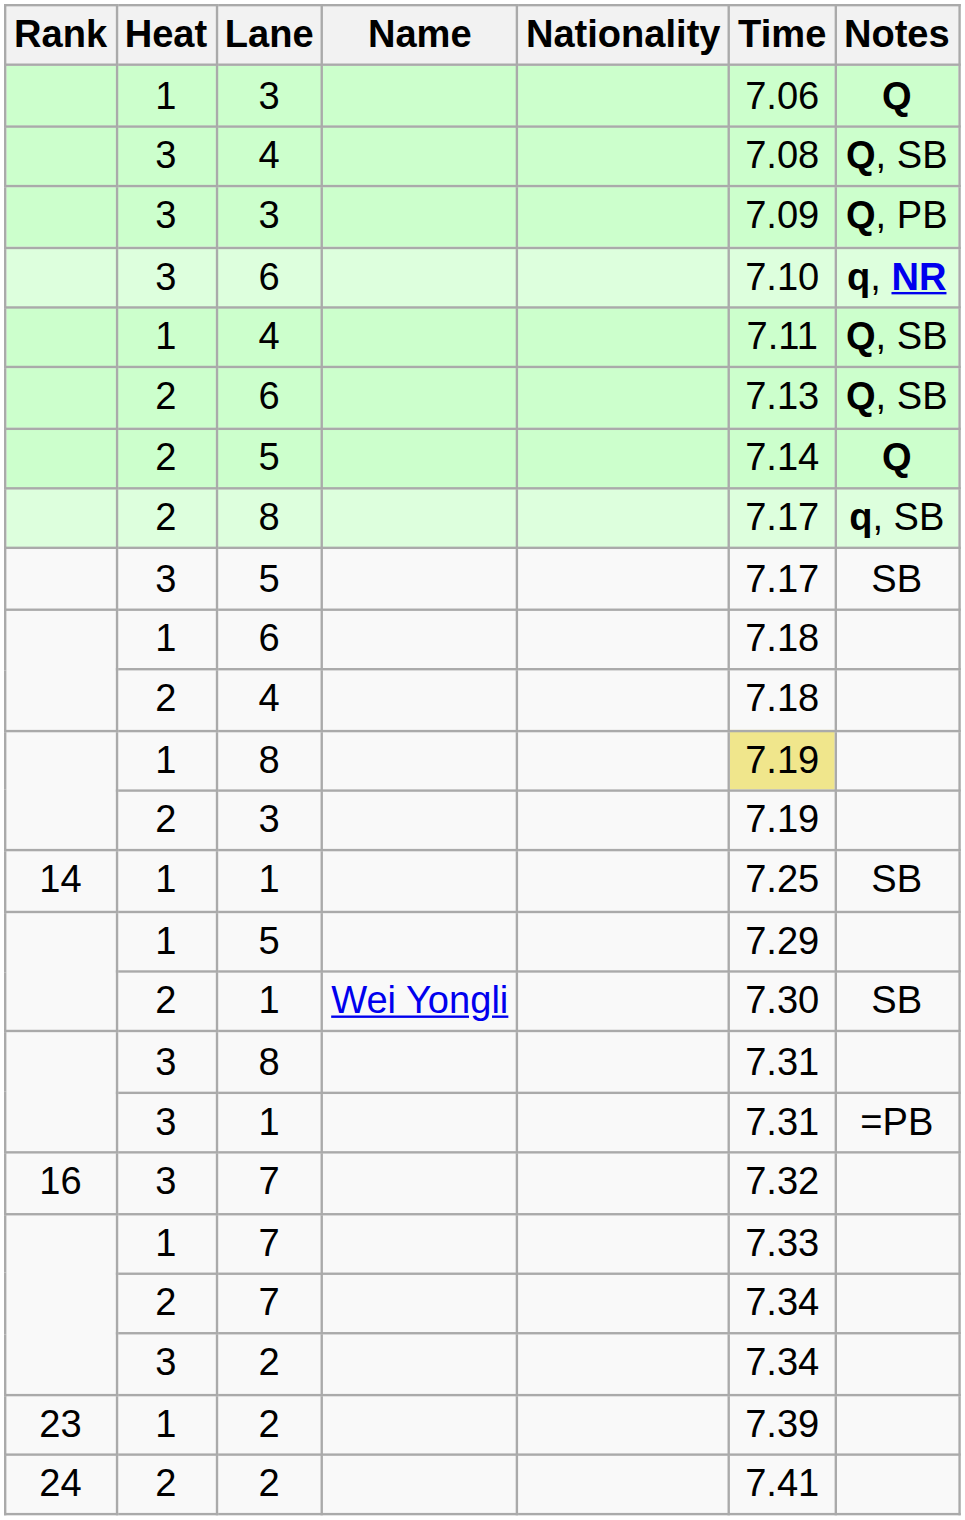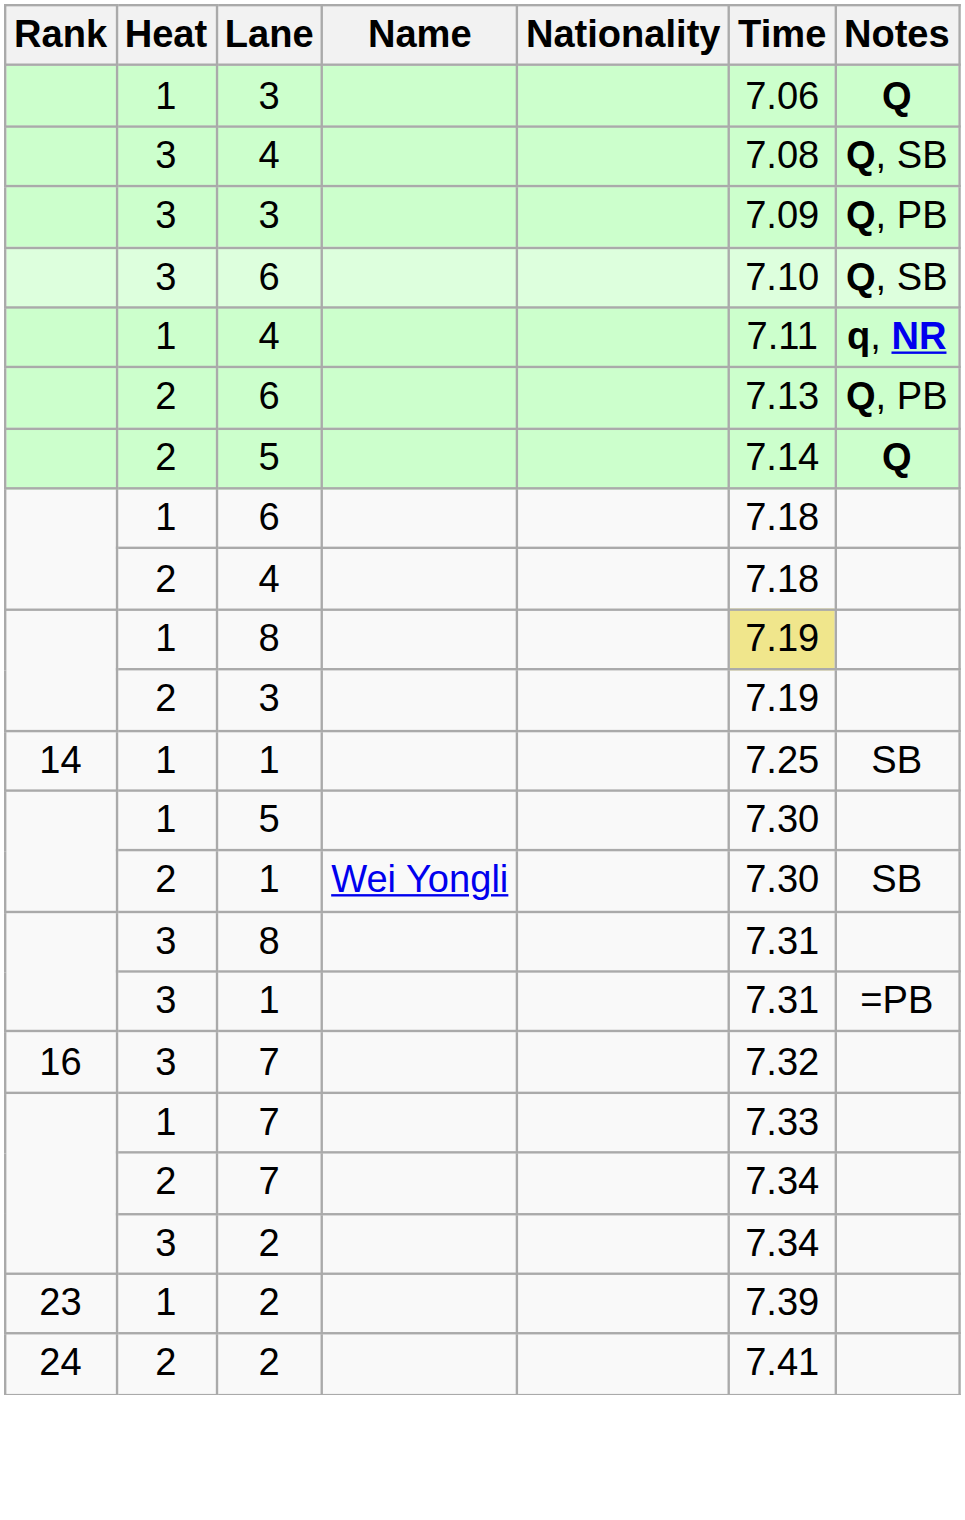 <table class="wikitable sortable" style="text-align:center">
 <tr>
 <th>Rank</th>
 <th>Heat</th>
 <th>Lane</th>
 <th>Name</th>
 <th>Nationality</th>
 <th>Time</th>
 <th>Notes</th>
 </tr>
 <tr bgcolor=ccffcc>
 <td></td>
 <td>1</td>
 <td>3</td>
 <td align=left></td>
 <td align=left></td>
 <td>7.06</td>
 <td><strong>Q</strong></td>
 </tr>
 <tr bgcolor=ccffcc>
 <td></td>
 <td>3</td>
 <td>4</td>
 <td align=left></td>
 <td align=left></td>
 <td>7.08</td>
 <td><strong>Q</strong>, SB</td>
 </tr>
 <tr bgcolor=ccffcc>
 <td></td>
 <td>3</td>
 <td>3</td>
 <td align=left></td>
 <td align=left></td>
 <td>7.09</td>
 <td><strong>Q</strong>, PB</td>
 </tr>
 <tr bgcolor=ddffdd>
 <td></td>
 <td>3</td>
 <td>6</td>
 <td align=left></td>
 <td align=left></td>
 <td>7.10</td>
-<td><strong>q</strong>, <strong><a href='#'>NR</a></strong></td>
+<td><strong>Q</strong>, SB</td>
 </tr>
 <tr bgcolor=ccffcc>
 <td></td>
 <td>1</td>
 <td>4</td>
 <td align=left></td>
 <td align=left></td>
 <td>7.11</td>
-<td><strong>Q</strong>, SB</td>
+<td><strong>q</strong>, <strong><a href='#'>NR</a></strong></td>
 </tr>
 <tr bgcolor=ccffcc>
 <td></td>
 <td>2</td>
 <td>6</td>
 <td align=left></td>
 <td align=left></td>
 <td>7.13</td>
-<td><strong>Q</strong>, SB</td>
+<td><strong>Q</strong>, PB</td>
 </tr>
 <tr bgcolor=ccffcc>
 <td></td>
 <td>2</td>
 <td>5</td>
 <td align=left></td>
 <td align=left></td>
 <td>7.14</td>
 <td><strong>Q</strong></td>
-</tr>
-<tr bgcolor=ddffdd>
-<td></td>
-<td>2</td>
-<td>8</td>
-<td align=left></td>
-<td align=left></td>
-<td>7.17</td>
-<td><strong>q</strong>, SB</td>
-</tr>
-<tr>
-<td></td>
-<td>3</td>
-<td>5</td>
-<td align=left></td>
-<td align=left></td>
-<td>7.17</td>
-<td> SB</td>
 </tr>
 <tr>
 <td rowspan=2></td>
 <td>1</td>
 <td>6</td>
 <td align=left></td>
 <td align=left></td>
 <td>7.18</td>
 <td></td>
 </tr>
 <tr>
 <td>2</td>
 <td>4</td>
 <td align=left></td>
 <td align=left></td>
 <td>7.18</td>
 <td></td>
 </tr>
 <tr>
 <td rowspan=2></td>
 <td>1</td>
 <td>8</td>
 <td align=left></td>
 <td align=left></td>
 <td style="background: khaki;">7.19</td>
 <td></td>
 </tr>
 <tr>
 <td>2</td>
 <td>3</td>
 <td align=left></td>
 <td align=left></td>
 <td>7.19</td>
 <td></td>
 </tr>
 <tr>
 <td>14</td>
 <td>1</td>
 <td>1</td>
 <td align=left></td>
 <td align=left></td>
 <td>7.25</td>
 <td>SB</td>
 </tr>
 <tr>
 <td rowspan=2></td>
 <td>1</td>
 <td>5</td>
 <td align=left></td>
 <td align=left></td>
-<td>7.29</td>
+<td>7.30</td>
 <td></td>
 </tr>
 <tr>
 <td>2</td>
 <td>1</td>
 <td align=left><a href='#'>Wei Yongli</a></td>
 <td align=left></td>
 <td>7.30</td>
 <td>SB</td>
 </tr>
 <tr>
 <td rowspan=2></td>
 <td>3</td>
 <td>8</td>
 <td align=left></td>
 <td align=left></td>
 <td>7.31</td>
 <td></td>
 </tr>
 <tr>
 <td>3</td>
 <td>1</td>
 <td align=left></td>
 <td align=left></td>
 <td>7.31</td>
 <td>=PB</td>
 </tr>
 <tr>
 <td>16</td>
 <td>3</td>
 <td>7</td>
 <td align=left></td>
 <td align=left></td>
 <td>7.32</td>
 <td></td>
 </tr>
 <tr>
 <td rowspan=3></td>
 <td>1</td>
 <td>7</td>
 <td align=left></td>
 <td align=left></td>
 <td>7.33</td>
 <td></td>
 </tr>
 <tr>
 <td>2</td>
 <td>7</td>
 <td align=left></td>
 <td align=left></td>
 <td>7.34</td>
 <td></td>
 </tr>
 <tr>
 <td>3</td>
 <td>2</td>
 <td align=left></td>
 <td align=left></td>
 <td>7.34</td>
 <td></td>
 </tr>
 <tr>
 <td>23</td>
 <td>1</td>
 <td>2</td>
 <td align=left></td>
 <td align=left></td>
 <td>7.39</td>
 <td></td>
 </tr>
 <tr>
 <td>24</td>
 <td>2</td>
 <td>2</td>
 <td align=left></td>
 <td align=left></td>
 <td>7.41</td>
 <td></td>
 </tr>
 </table>
